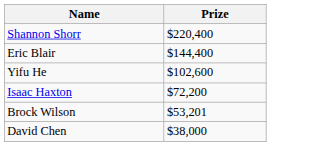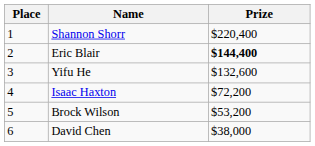 <table class="wikitable">
 <tr>
+<th width="50">Place</th>
 <th width="200">Name</th>
 <th width="125">Prize</th>
 </tr>
 <tr>
+<td>1</td>
 <td> <a href='#'>Shannon Shorr</a></td>
 <td>$220,400</td>
 </tr>
 <tr>
+<td>2</td>
 <td> Eric Blair</td>
-<td>$144,400</td>
+<td><strong>$144,400</strong></td>
 </tr>
 <tr>
+<td>3</td>
 <td> Yifu He</td>
-<td>$102,600</td>
+<td>$132,600</td>
 </tr>
 <tr>
+<td>4</td>
 <td> <a href='#'>Isaac Haxton</a></td>
 <td>$72,200</td>
 </tr>
 <tr>
+<td>5</td>
 <td> Brock Wilson</td>
-<td>$53,201</td>
+<td>$53,200</td>
 </tr>
 <tr>
+<td>6</td>
 <td> David Chen</td>
 <td>$38,000</td>
 </tr>
 </table>
